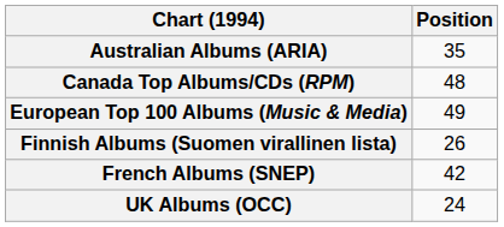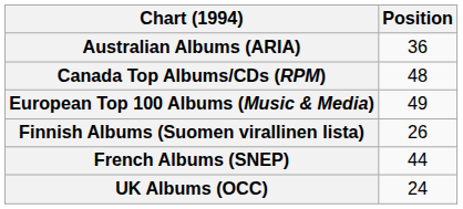 <table class="wikitable sortable plainrowheaders" style="text-align:center;">
 <tr>
 <th scope="column">Chart (1994)</th>
 <th scope="column">Position</th>
 </tr>
 <tr>
 <th scope="row">Australian Albums (ARIA)</th>
-<td>35</td>
+<td>36</td>
 </tr>
 <tr>
 <th scope="row">Canada Top Albums/CDs (<em>RPM</em>)</th>
 <td>48</td>
 </tr>
 <tr>
 <th scope="row">European Top 100 Albums (<em>Music & Media</em>)</th>
 <td>49</td>
 </tr>
 <tr>
 <th scope="row">Finnish Albums (Suomen virallinen lista)</th>
 <td>26</td>
 </tr>
 <tr>
 <th scope="row">French Albums (SNEP)</th>
-<td>42</td>
+<td>44</td>
 </tr>
 <tr>
 <th scope="row">UK Albums (OCC)</th>
 <td>24</td>
 </tr>
 </table>
